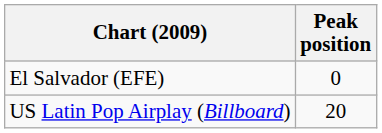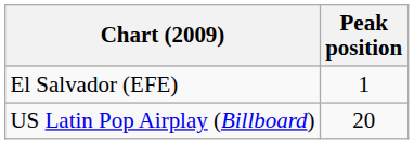 <table class="wikitable sortable">
 <tr>
 <th align="center">Chart (2009)</th>
 <th align="center">Peak<br>position</th>
 </tr>
 <tr>
 <td>El Salvador (EFE)</td>
-<td align="center">0</td>
+<td align="center">1</td>
 </tr>
 <tr>
 <td>US <a href='#'>Latin Pop Airplay</a> (<em><a href='#'>Billboard</a></em>)</td>
 <td align="center">20</td>
 </tr>
 </table>
